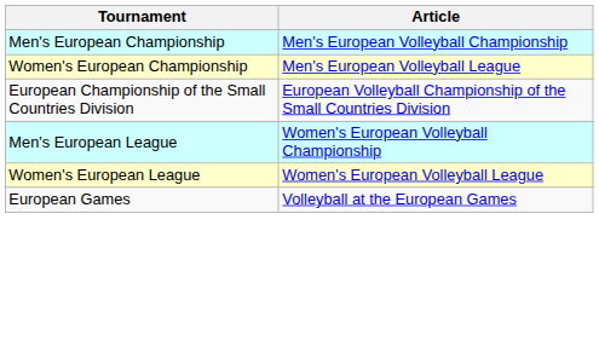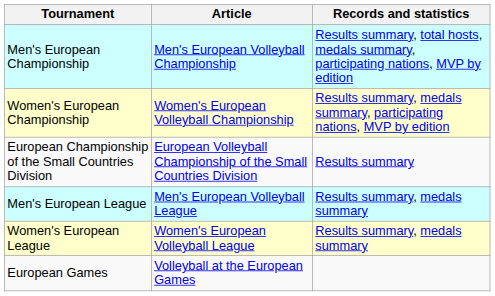 <table class="wikitable">
 <tr>
 <th>Tournament</th>
 <th>Article</th>
+<th>Records and statistics</th>
 </tr>
 <tr style="background-color: #cff;">
 <td>Men's European Championship</td>
 <td><a href='#'>Men's European Volleyball Championship</a></td>
+<td><a href='#'>Results summary</a>, <a href='#'>total hosts</a>, <a href='#'>medals summary</a>, <a href='#'>participating nations</a>, <a href='#'>MVP by edition</a></td>
 </tr>
 <tr style="background-color: #ffc;">
 <td>Women's European Championship</td>
-<td><a href='#'>Men's European Volleyball League</a></td>
+<td><a href='#'>Women's European Volleyball Championship</a></td>
+<td><a href='#'>Results summary</a>, <a href='#'>medals summary</a>, <a href='#'>participating nations</a>, <a href='#'>MVP by edition</a></td>
 </tr>
 <tr>
 <td>European Championship of the Small Countries Division</td>
 <td><a href='#'>European Volleyball Championship of the Small Countries Division</a></td>
+<td><a href='#'>Results summary</a></td>
 </tr>
 <tr style="background-color: #cff;">
 <td>Men's European League</td>
-<td><a href='#'>Women's European Volleyball Championship</a></td>
+<td><a href='#'>Men's European Volleyball League</a></td>
+<td><a href='#'>Results summary</a>, <a href='#'>medals summary</a></td>
 </tr>
 <tr style="background-color: #ffc;">
 <td>Women's European League</td>
 <td><a href='#'>Women's European Volleyball League</a></td>
+<td><a href='#'>Results summary</a>, <a href='#'>medals summary</a></td>
 </tr>
 <tr>
 <td>European Games</td>
 <td><a href='#'>Volleyball at the European Games</a></td>
+<td></td>
 </tr>
 </table>
